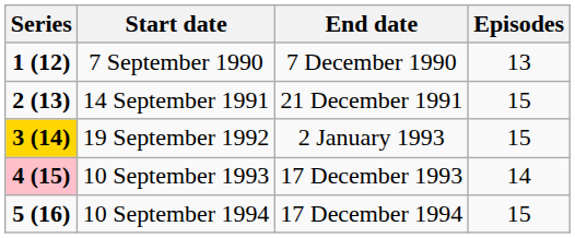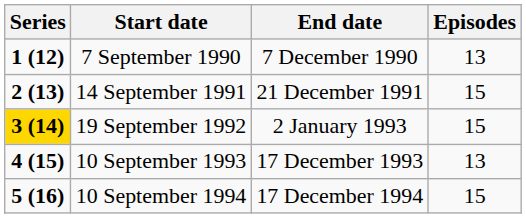 <table class="wikitable" style="text-align:center;">
 <tr>
 <th>Series</th>
 <th>Start date</th>
 <th>End date</th>
 <th>Episodes</th>
 </tr>
 <tr>
 <td><strong>1 (12)</strong></td>
 <td>7 September 1990</td>
 <td>7 December 1990</td>
 <td>13</td>
 </tr>
 <tr>
 <td><strong>2 (13)</strong></td>
 <td>14 September 1991</td>
 <td>21 December 1991</td>
 <td>15</td>
 </tr>
 <tr>
 <td style="background: gold;"><strong>3 (14)</strong></td>
 <td>19 September 1992</td>
 <td>2 January 1993</td>
 <td>15</td>
 </tr>
 <tr>
-<td style="background: pink;"><strong>4 (15)</strong></td>
+<td><strong>4 (15)</strong></td>
 <td>10 September 1993</td>
 <td>17 December 1993</td>
-<td>14</td>
+<td>13</td>
 </tr>
 <tr>
 <td><strong>5 (16)</strong></td>
 <td>10 September 1994</td>
 <td>17 December 1994</td>
 <td>15</td>
 </tr>
 </table>
